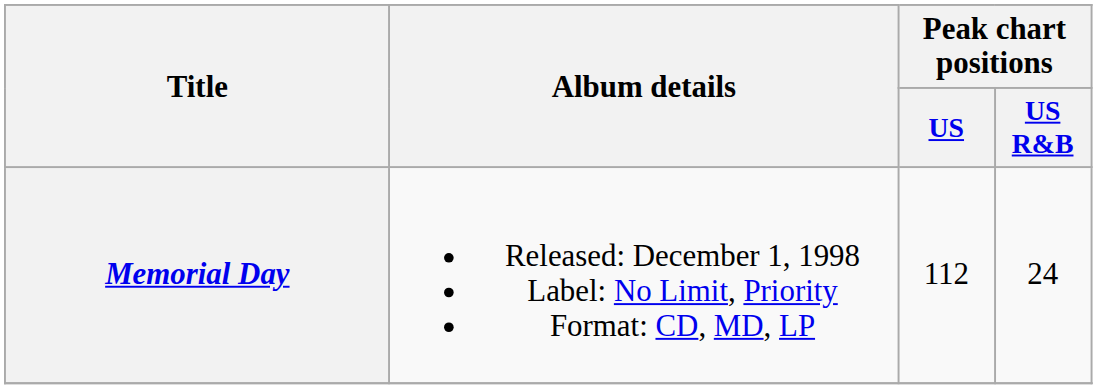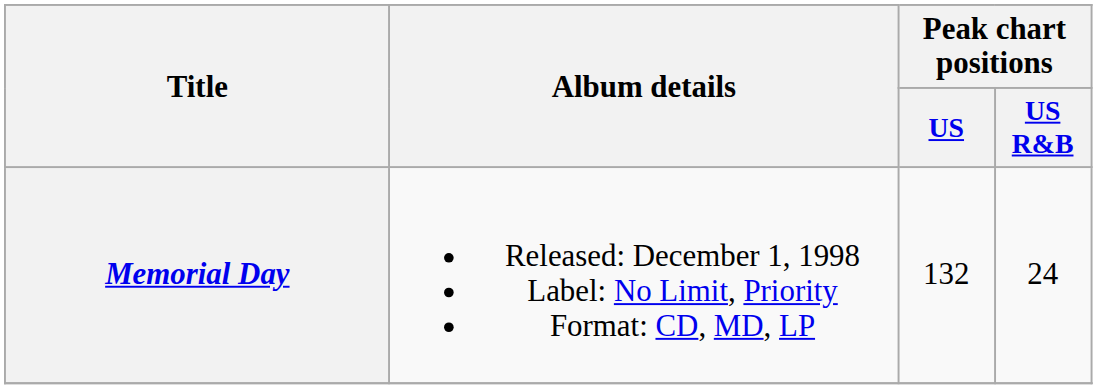 <table class="wikitable plainrowheaders" style="text-align:center;">
 <tr>
 <th scope="col" rowspan="2" style="width:12em;">Title</th>
 <th scope="col" rowspan="2" style="width:16em;">Album details</th>
 <th scope="col" colspan="2">Peak chart positions</th>
 </tr>
 <tr>
 <th scope="col" style="width:3em;font-size:90%;"><a href='#'>US</a></th>
 <th scope="col" style="width:3em;font-size:90%;"><a href='#'>US R&B</a></th>
 </tr>
 <tr>
 <th scope="row"><em><a href='#'>Memorial Day</a></em></th>
 <td><br><ul><li>Released: December 1, 1998</li><li>Label: <a href='#'>No Limit</a>, <a href='#'>Priority</a></li><li>Format: <a href='#'>CD</a>, <a href='#'>MD</a>, <a href='#'>LP</a></li></ul></td>
-<td>112</td>
+<td>132</td>
 <td>24</td>
 </tr>
 <tr>
 </tr>
 </table>
